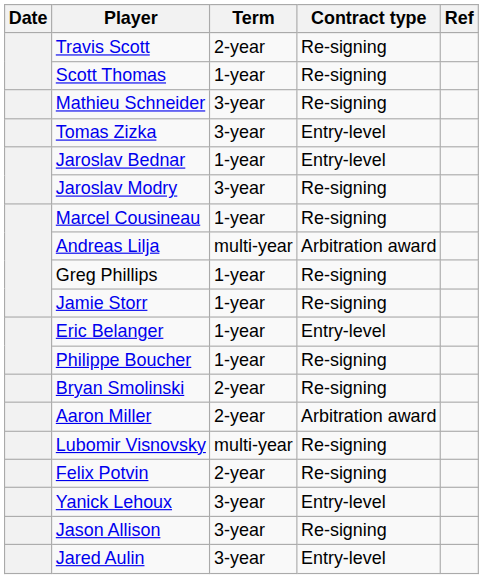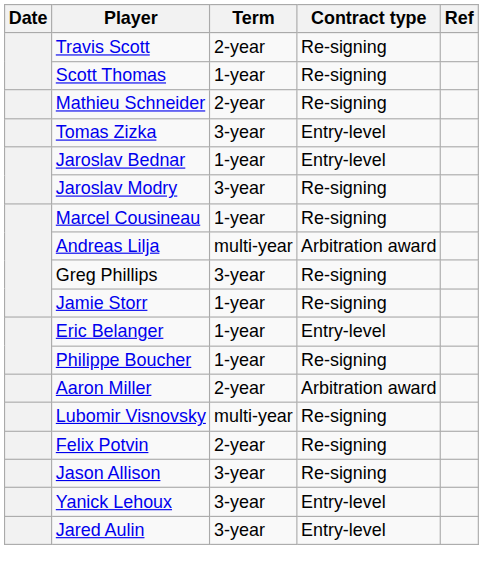 <table class="wikitable plainrowheaders">
 <tr style="background:#ddd; text-align:center;">
 <th>Date</th>
 <th>Player</th>
 <th>Term</th>
 <th>Contract type</th>
 <th>Ref</th>
 </tr>
 <tr>
 <th scope="row" rowspan=2></th>
 <td><a href='#'>Travis Scott</a></td>
 <td>2-year</td>
 <td>Re-signing</td>
 <td></td>
 </tr>
 <tr>
 <td><a href='#'>Scott Thomas</a></td>
 <td>1-year</td>
 <td>Re-signing</td>
 <td></td>
 </tr>
 <tr>
 <th scope="row"></th>
 <td><a href='#'>Mathieu Schneider</a></td>
-<td>3-year</td>
+<td>2-year</td>
 <td>Re-signing</td>
 <td></td>
 </tr>
 <tr>
 <th scope="row"></th>
 <td><a href='#'>Tomas Zizka</a></td>
 <td>3-year</td>
 <td>Entry-level</td>
 <td></td>
 </tr>
 <tr>
 <th scope="row" rowspan=2></th>
 <td><a href='#'>Jaroslav Bednar</a></td>
 <td>1-year</td>
 <td>Entry-level</td>
 <td></td>
 </tr>
 <tr>
 <td><a href='#'>Jaroslav Modry</a></td>
 <td>3-year</td>
 <td>Re-signing</td>
 <td></td>
 </tr>
 <tr>
 <th scope="row" rowspan=4></th>
 <td><a href='#'>Marcel Cousineau</a></td>
 <td>1-year</td>
 <td>Re-signing</td>
 <td></td>
 </tr>
 <tr>
 <td><a href='#'>Andreas Lilja</a></td>
 <td>multi-year</td>
 <td>Arbitration award</td>
 <td></td>
 </tr>
 <tr>
 <td>Greg Phillips</td>
-<td>1-year</td>
+<td>3-year</td>
 <td>Re-signing</td>
 <td></td>
 </tr>
 <tr>
 <td><a href='#'>Jamie Storr</a></td>
 <td>1-year</td>
 <td>Re-signing</td>
 <td></td>
 </tr>
 <tr>
 <th scope="row" rowspan=2></th>
 <td><a href='#'>Eric Belanger</a></td>
 <td>1-year</td>
 <td>Entry-level</td>
 <td></td>
 </tr>
 <tr>
 <td><a href='#'>Philippe Boucher</a></td>
 <td>1-year</td>
-<td>Re-signing</td>
-<td></td>
-</tr>
-<tr>
-<th scope="row"></th>
-<td><a href='#'>Bryan Smolinski</a></td>
-<td>2-year</td>
 <td>Re-signing</td>
 <td></td>
 </tr>
 <tr>
 <th scope="row"></th>
 <td><a href='#'>Aaron Miller</a></td>
 <td>2-year</td>
 <td>Arbitration award</td>
 <td></td>
 </tr>
 <tr>
 <th scope="row"></th>
 <td><a href='#'>Lubomir Visnovsky</a></td>
 <td>multi-year</td>
 <td>Re-signing</td>
 <td></td>
 </tr>
 <tr>
 <th scope="row"></th>
 <td><a href='#'>Felix Potvin</a></td>
 <td>2-year</td>
 <td>Re-signing</td>
 <td></td>
 </tr>
 <tr>
 <th scope="row"></th>
-<td><a href='#'>Yanick Lehoux</a></td>
+<td><a href='#'>Jason Allison</a></td>
 <td>3-year</td>
-<td>Entry-level</td>
+<td>Re-signing</td>
 <td></td>
 </tr>
 <tr>
 <th scope="row"></th>
-<td><a href='#'>Jason Allison</a></td>
+<td><a href='#'>Yanick Lehoux</a></td>
 <td>3-year</td>
-<td>Re-signing</td>
+<td>Entry-level</td>
 <td></td>
 </tr>
 <tr>
 <th scope="row"></th>
 <td><a href='#'>Jared Aulin</a></td>
 <td>3-year</td>
 <td>Entry-level</td>
 <td></td>
 </tr>
 </table>
